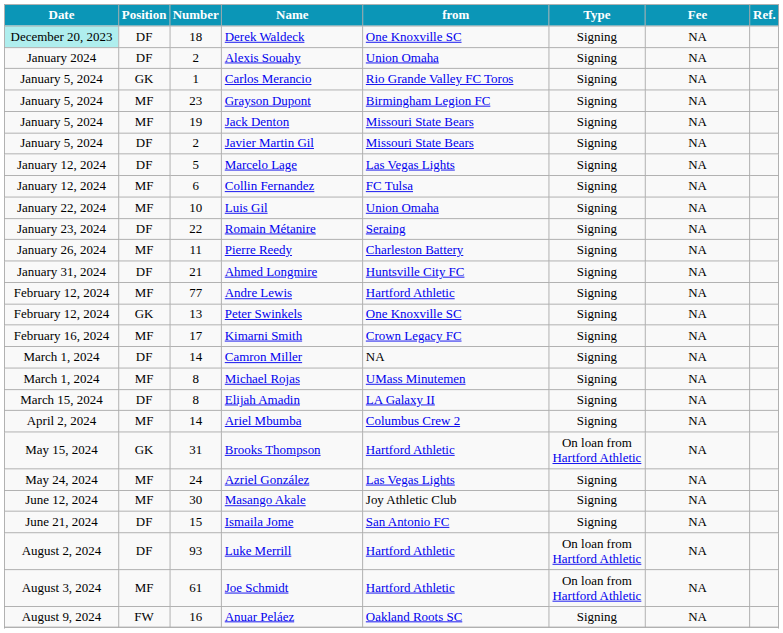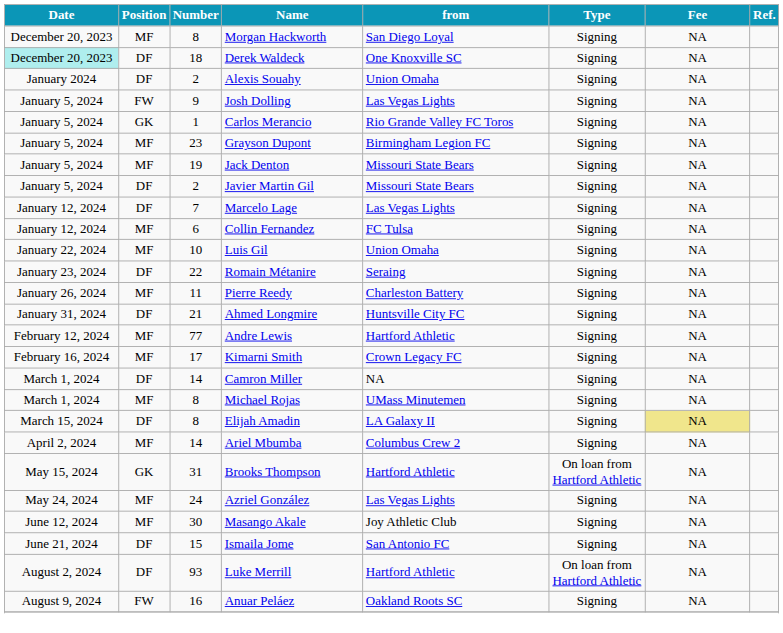 <table class="wikitable" style="text-align:center; font-size:90%; ">
 <tr>
 <th style= "background:#0B96B7; color:#FFFFFF; width:120px;">Date</th>
 <th style="background:#0B96B7; color:#FFFFFF; width:50px;">Position</th>
 <th style="background:#0B96B7; color:#FFFFFF; width:50px;">Number</th>
 <th style="background:#0B96B7; color:#FFFFFF; width:150px;">Name</th>
 <th style="background:#0B96B7; color:#FFFFFF; width:200px;">from</th>
 <th style="background:#0B96B7; color:#FFFFFF; Width:100px;">Type</th>
 <th style="background:#0B96B7; color:#FFFFFF; width:110px;">Fee</th>
 <th style="background:#0B96B7; color:#FFFFFF; width:25px;">Ref.</th>
+</tr>
+<tr>
+<td>December 20, 2023</td>
+<td>MF</td>
+<td>8</td>
+<td align="left"> <a href='#'>Morgan Hackworth</a></td>
+<td align="left"> <a href='#'>San Diego Loyal</a></td>
+<td>Signing</td>
+<td>NA</td>
+<td></td>
 </tr>
 <tr>
 <td style="background: paleturquoise;">December 20, 2023</td>
 <td>DF</td>
 <td>18</td>
 <td align="left"> <a href='#'>Derek Waldeck</a></td>
 <td align="left"> <a href='#'>One Knoxville SC</a></td>
 <td>Signing</td>
 <td>NA</td>
 <td></td>
 </tr>
 <tr>
 <td>January 2024</td>
 <td>DF</td>
 <td>2</td>
 <td align="left"> <a href='#'>Alexis Souahy</a></td>
 <td align="left"> <a href='#'>Union Omaha</a></td>
+<td>Signing</td>
+<td>NA</td>
+<td></td>
+</tr>
+<tr>
+<td>January 5, 2024</td>
+<td>FW</td>
+<td>9</td>
+<td align="left"> <a href='#'>Josh Dolling</a></td>
+<td align="left"> <a href='#'>Las Vegas Lights</a></td>
 <td>Signing</td>
 <td>NA</td>
 <td></td>
 </tr>
 <tr>
 <td>January 5, 2024</td>
 <td>GK</td>
 <td>1</td>
 <td align="left"> <a href='#'>Carlos Merancio</a></td>
 <td align="left"> <a href='#'>Rio Grande Valley FC Toros</a></td>
 <td>Signing</td>
 <td>NA</td>
 <td></td>
 </tr>
 <tr>
 <td>January 5, 2024</td>
 <td>MF</td>
 <td>23</td>
 <td align="left"> <a href='#'>Grayson Dupont</a></td>
 <td align="left"> <a href='#'>Birmingham Legion FC</a></td>
 <td>Signing</td>
 <td>NA</td>
 <td></td>
 </tr>
 <tr>
 <td>January 5, 2024</td>
 <td>MF</td>
 <td>19</td>
 <td align="left"> <a href='#'>Jack Denton</a></td>
 <td align="left"> <a href='#'>Missouri State Bears</a></td>
 <td>Signing</td>
 <td>NA</td>
 <td></td>
 </tr>
 <tr>
 <td>January 5, 2024</td>
 <td>DF</td>
 <td>2</td>
 <td align="left"> <a href='#'>Javier Martin Gil</a></td>
 <td align="left"> <a href='#'>Missouri State Bears</a></td>
 <td>Signing</td>
 <td>NA</td>
 <td></td>
 </tr>
 <tr>
 <td>January 12, 2024</td>
 <td>DF</td>
-<td>5</td>
+<td>7</td>
 <td align="left"> <a href='#'>Marcelo Lage</a></td>
 <td align="left"> <a href='#'>Las Vegas Lights</a></td>
 <td>Signing</td>
 <td>NA</td>
 <td></td>
 </tr>
 <tr>
 <td>January 12, 2024</td>
 <td>MF</td>
 <td>6</td>
 <td align="left"> <a href='#'>Collin Fernandez</a></td>
 <td align="left"> <a href='#'>FC Tulsa</a></td>
 <td>Signing</td>
 <td>NA</td>
 <td></td>
 </tr>
 <tr>
 <td>January 22, 2024</td>
 <td>MF</td>
 <td>10</td>
 <td align="left"> <a href='#'>Luis Gil</a></td>
 <td align="left"> <a href='#'>Union Omaha</a></td>
 <td>Signing</td>
 <td>NA</td>
 <td></td>
 </tr>
 <tr>
 <td>January 23, 2024</td>
 <td>DF</td>
 <td>22</td>
 <td align="left"> <a href='#'>Romain Métanire</a></td>
 <td align="left"> <a href='#'>Seraing</a></td>
 <td>Signing</td>
 <td>NA</td>
 <td></td>
 </tr>
 <tr>
 <td>January 26, 2024</td>
 <td>MF</td>
 <td>11</td>
 <td align="left"> <a href='#'>Pierre Reedy</a></td>
 <td align="left"> <a href='#'>Charleston Battery</a></td>
 <td>Signing</td>
 <td>NA</td>
 <td></td>
 </tr>
 <tr>
 <td>January 31, 2024</td>
 <td>DF</td>
 <td>21</td>
 <td align="left"> <a href='#'>Ahmed Longmire</a></td>
 <td align="left"> <a href='#'>Huntsville City FC</a></td>
 <td>Signing</td>
 <td>NA</td>
 <td></td>
 </tr>
 <tr>
 <td>February 12, 2024</td>
 <td>MF</td>
 <td>77</td>
 <td align="left"> <a href='#'>Andre Lewis</a></td>
 <td align="left"> <a href='#'>Hartford Athletic</a></td>
 <td>Signing</td>
 <td>NA</td>
 <td></td>
 </tr>
 <tr>
-<td>February 12, 2024</td>
-<td>GK</td>
-<td>13</td>
-<td align="left"> <a href='#'>Peter Swinkels</a></td>
-<td align="left"> <a href='#'>One Knoxville SC</a></td>
-<td>Signing</td>
-<td>NA</td>
-<td></td>
-</tr>
-<tr>
 <td>February 16, 2024</td>
 <td>MF</td>
 <td>17</td>
 <td align="left"> <a href='#'>Kimarni Smith</a></td>
 <td align="left"> <a href='#'>Crown Legacy FC</a></td>
 <td>Signing</td>
 <td>NA</td>
 <td></td>
 </tr>
 <tr>
 <td>March 1, 2024</td>
 <td>DF</td>
 <td>14</td>
 <td align="left"> <a href='#'>Camron Miller</a></td>
 <td align="left">NA</td>
 <td>Signing</td>
 <td>NA</td>
 <td></td>
 </tr>
 <tr>
 <td>March 1, 2024</td>
 <td>MF</td>
 <td>8</td>
 <td align="left"> <a href='#'>Michael Rojas</a></td>
 <td align="left"> <a href='#'>UMass Minutemen</a></td>
 <td>Signing</td>
 <td>NA</td>
 <td></td>
 </tr>
 <tr>
 <td>March 15, 2024</td>
 <td>DF</td>
 <td>8</td>
 <td align="left"> <a href='#'>Elijah Amadin</a></td>
 <td align="left"> <a href='#'>LA Galaxy II</a></td>
 <td>Signing</td>
-<td>NA</td>
+<td style="background: khaki;">NA</td>
 <td></td>
 </tr>
 <tr>
 <td>April 2, 2024</td>
 <td>MF</td>
 <td>14</td>
 <td align="left"> <a href='#'>Ariel Mbumba</a></td>
 <td align="left"> <a href='#'>Columbus Crew 2</a></td>
 <td>Signing</td>
 <td>NA</td>
 <td></td>
 </tr>
 <tr>
 <td>May 15, 2024</td>
 <td>GK</td>
 <td>31</td>
 <td align="left"> <a href='#'>Brooks Thompson</a></td>
 <td align="left"> <a href='#'>Hartford Athletic</a></td>
 <td>On loan from <a href='#'>Hartford Athletic</a></td>
 <td>NA</td>
 <td></td>
 </tr>
 <tr>
 <td>May 24, 2024</td>
 <td>MF</td>
 <td>24</td>
 <td align="left"> <a href='#'>Azriel González</a></td>
 <td align="left"> <a href='#'>Las Vegas Lights</a></td>
 <td>Signing</td>
 <td>NA</td>
 <td></td>
 </tr>
 <tr>
 <td>June 12, 2024</td>
 <td>MF</td>
 <td>30</td>
 <td align="left"> <a href='#'>Masango Akale</a></td>
 <td align="left"> Joy Athletic Club</td>
 <td>Signing</td>
 <td>NA</td>
 <td></td>
 </tr>
 <tr>
 <td>June 21, 2024</td>
 <td>DF</td>
 <td>15</td>
 <td align="left"> <a href='#'>Ismaila Jome</a></td>
 <td align="left"> <a href='#'>San Antonio FC</a></td>
 <td>Signing</td>
 <td>NA</td>
 <td></td>
 </tr>
 <tr>
 <td>August 2, 2024</td>
 <td>DF</td>
 <td>93</td>
 <td align="left"> <a href='#'>Luke Merrill</a></td>
 <td align="left"> <a href='#'>Hartford Athletic</a></td>
 <td>On loan from <a href='#'>Hartford Athletic</a></td>
 <td>NA</td>
 <td></td>
 </tr>
 <tr>
-<td>August 3, 2024</td>
-<td>MF</td>
-<td>61</td>
-<td align="left"> <a href='#'> Joe Schmidt</a></td>
-<td align="left"> <a href='#'>Hartford Athletic</a></td>
-<td>On loan from <a href='#'>Hartford Athletic</a></td>
-<td>NA</td>
-<td></td>
-</tr>
-<tr>
 <td>August 9, 2024</td>
 <td>FW</td>
 <td>16</td>
 <td align="left"> <a href='#'>Anuar Peláez</a></td>
 <td align="left"> <a href='#'>Oakland Roots SC</a></td>
 <td>Signing</td>
 <td>NA</td>
 <td></td>
 </tr>
 <tr>
 </tr>
 <tr>
 </tr>
 </table>
